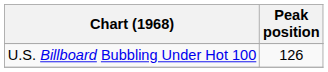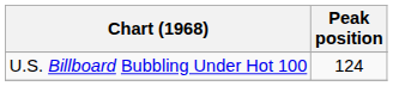 <table class="wikitable">
 <tr>
 <th>Chart (1968)</th>
 <th>Peak<br>position</th>
 </tr>
 <tr>
 </tr>
 <tr>
 <td>U.S. <em><a href='#'>Billboard</a></em> <a href='#'>Bubbling Under Hot 100</a></td>
-<td style="text-align:center;">126</td>
+<td style="text-align:center;">124</td>
 </tr>
 <tr>
 </tr>
 </table>
